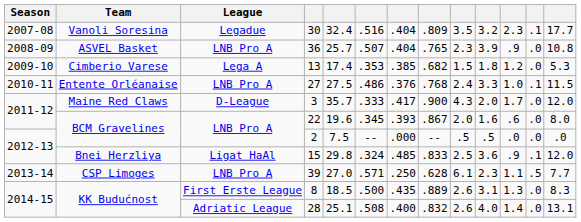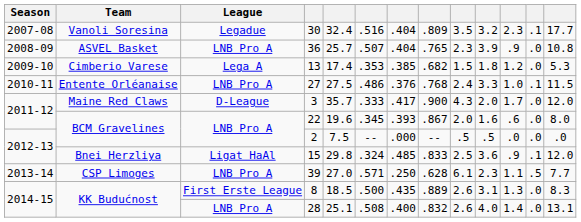 <table class="wikitable sortable" style="font-size:95%; text-align:center;">
 <tr>
 <th>Season</th>
 <th>Team</th>
 <th>League</th>
 <th></th>
 <th></th>
 <th></th>
 <th></th>
 <th></th>
 <th></th>
 <th></th>
 <th></th>
 <th></th>
 <th></th>
 </tr>
 <tr>
 <td>2007-08</td>
 <td><a href='#'>Vanoli Soresina</a></td>
 <td><a href='#'>Legadue</a></td>
 <td>30</td>
 <td>32.4</td>
 <td>.516</td>
 <td>.404</td>
 <td>.809</td>
 <td>3.5</td>
 <td>3.2</td>
 <td>2.3</td>
 <td>.1</td>
 <td>17.7</td>
 </tr>
 <tr>
 <td>2008-09</td>
 <td><a href='#'>ASVEL Basket</a></td>
 <td><a href='#'>LNB Pro A</a></td>
 <td>36</td>
 <td>25.7</td>
 <td>.507</td>
 <td>.404</td>
 <td>.765</td>
 <td>2.3</td>
 <td>3.9</td>
 <td>.9</td>
 <td>.0</td>
 <td>10.8</td>
 </tr>
 <tr>
 <td>2009-10</td>
 <td><a href='#'>Cimberio Varese</a></td>
 <td><a href='#'>Lega A</a></td>
 <td>13</td>
 <td>17.4</td>
 <td>.353</td>
 <td>.385</td>
 <td>.682</td>
 <td>1.5</td>
 <td>1.8</td>
 <td>1.2</td>
 <td>.0</td>
 <td>5.3</td>
 </tr>
 <tr>
 <td>2010-11</td>
 <td><a href='#'>Entente Orléanaise</a></td>
 <td><a href='#'>LNB Pro A</a></td>
 <td>27</td>
 <td>27.5</td>
 <td>.486</td>
 <td>.376</td>
 <td>.768</td>
 <td>2.4</td>
 <td>3.3</td>
 <td>1.0</td>
 <td>.1</td>
 <td>11.5</td>
 </tr>
 <tr>
 <td rowspan="2">2011-12</td>
 <td><a href='#'>Maine Red Claws</a></td>
 <td><a href='#'>D-League</a></td>
 <td>3</td>
 <td>35.7</td>
 <td>.333</td>
 <td>.417</td>
 <td>.900</td>
 <td>4.3</td>
 <td>2.0</td>
 <td>1.7</td>
 <td>.0</td>
 <td>12.0</td>
 </tr>
 <tr>
 <td rowspan="2"><a href='#'>BCM Gravelines</a></td>
 <td rowspan="2"><a href='#'>LNB Pro A</a></td>
 <td>22</td>
 <td>19.6</td>
 <td>.345</td>
 <td>.393</td>
 <td>.867</td>
 <td>2.0</td>
 <td>1.6</td>
 <td>.6</td>
 <td>.0</td>
 <td>8.0</td>
 </tr>
 <tr>
 <td rowspan="2">2012-13</td>
 <td>2</td>
 <td>7.5</td>
 <td>--</td>
 <td>.000</td>
 <td>--</td>
 <td>.5</td>
 <td>.5</td>
 <td>.0</td>
 <td>.0</td>
 <td>.0</td>
 </tr>
 <tr>
 <td><a href='#'>Bnei Herzliya</a></td>
 <td><a href='#'>Ligat HaAl</a></td>
 <td>15</td>
 <td>29.8</td>
 <td>.324</td>
 <td>.485</td>
 <td>.833</td>
 <td>2.5</td>
 <td>3.6</td>
 <td>.9</td>
 <td>.1</td>
 <td>12.0</td>
 </tr>
 <tr>
 <td>2013-14</td>
 <td><a href='#'>CSP Limoges</a></td>
 <td><a href='#'>LNB Pro A</a></td>
 <td>39</td>
 <td>27.0</td>
 <td>.571</td>
 <td>.250</td>
 <td>.628</td>
 <td>6.1</td>
 <td>2.3</td>
 <td>1.1</td>
 <td>.5</td>
 <td>7.7</td>
 </tr>
 <tr>
 <td rowspan="2">2014-15</td>
 <td rowspan="2"><a href='#'>KK Budućnost</a></td>
 <td><a href='#'>First Erste League</a></td>
 <td>8</td>
 <td>18.5</td>
 <td>.500</td>
 <td>.435</td>
 <td>.889</td>
 <td>2.6</td>
 <td>3.1</td>
 <td>1.3</td>
 <td>.0</td>
 <td>8.3</td>
 </tr>
 <tr>
-<td><a href='#'>Adriatic League</a></td>
+<td><a href='#'>LNB Pro A</a></td>
 <td>28</td>
 <td>25.1</td>
 <td>.508</td>
 <td>.400</td>
 <td>.832</td>
 <td>2.6</td>
 <td>4.0</td>
 <td>1.4</td>
 <td>.0</td>
 <td>13.1</td>
 </tr>
 </table>
